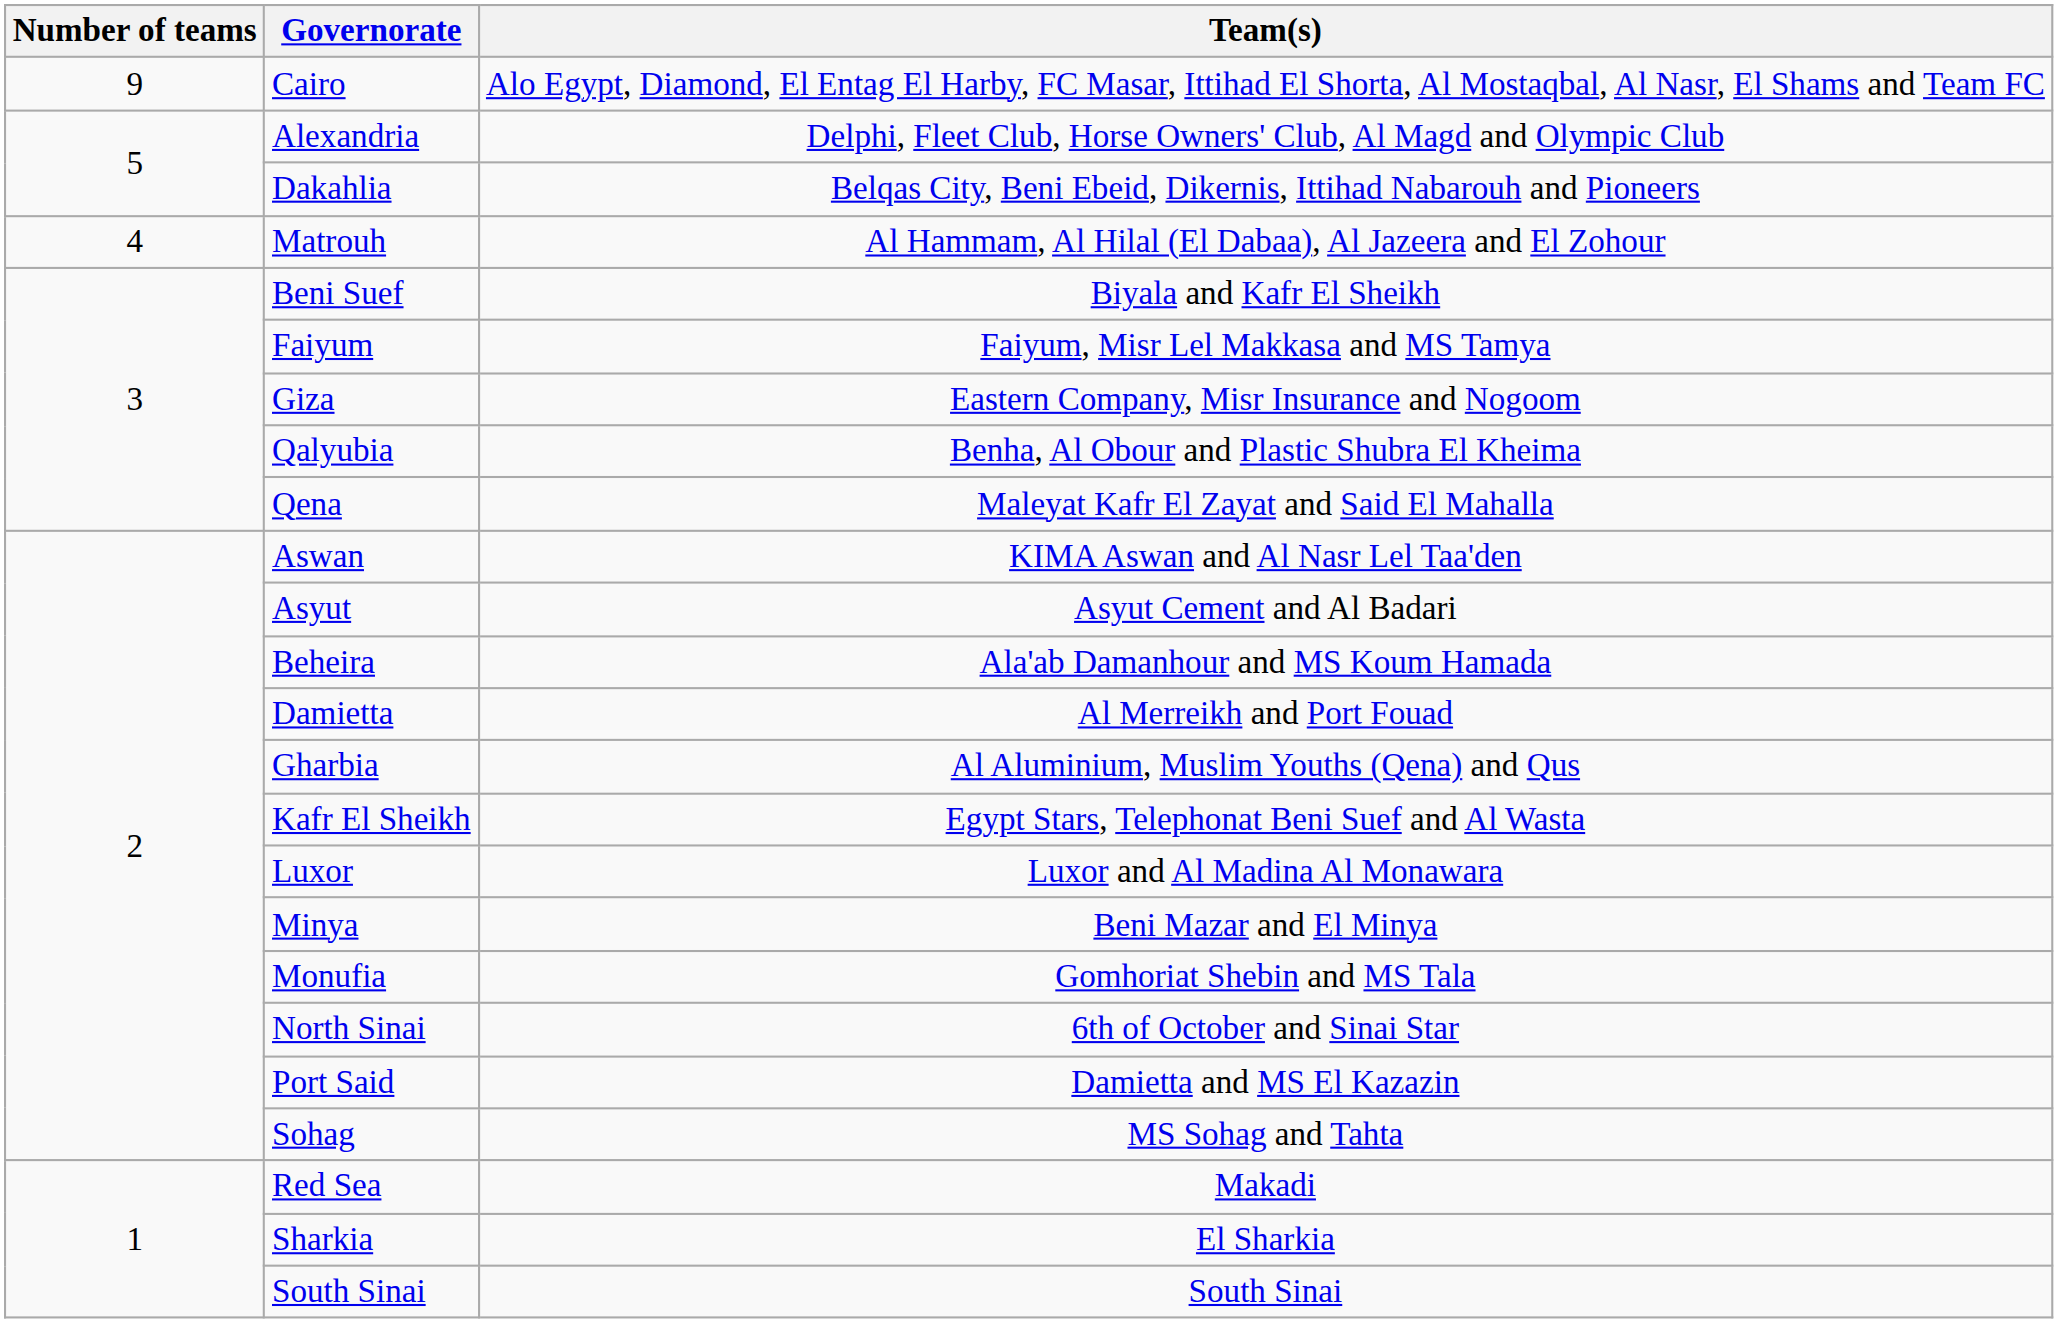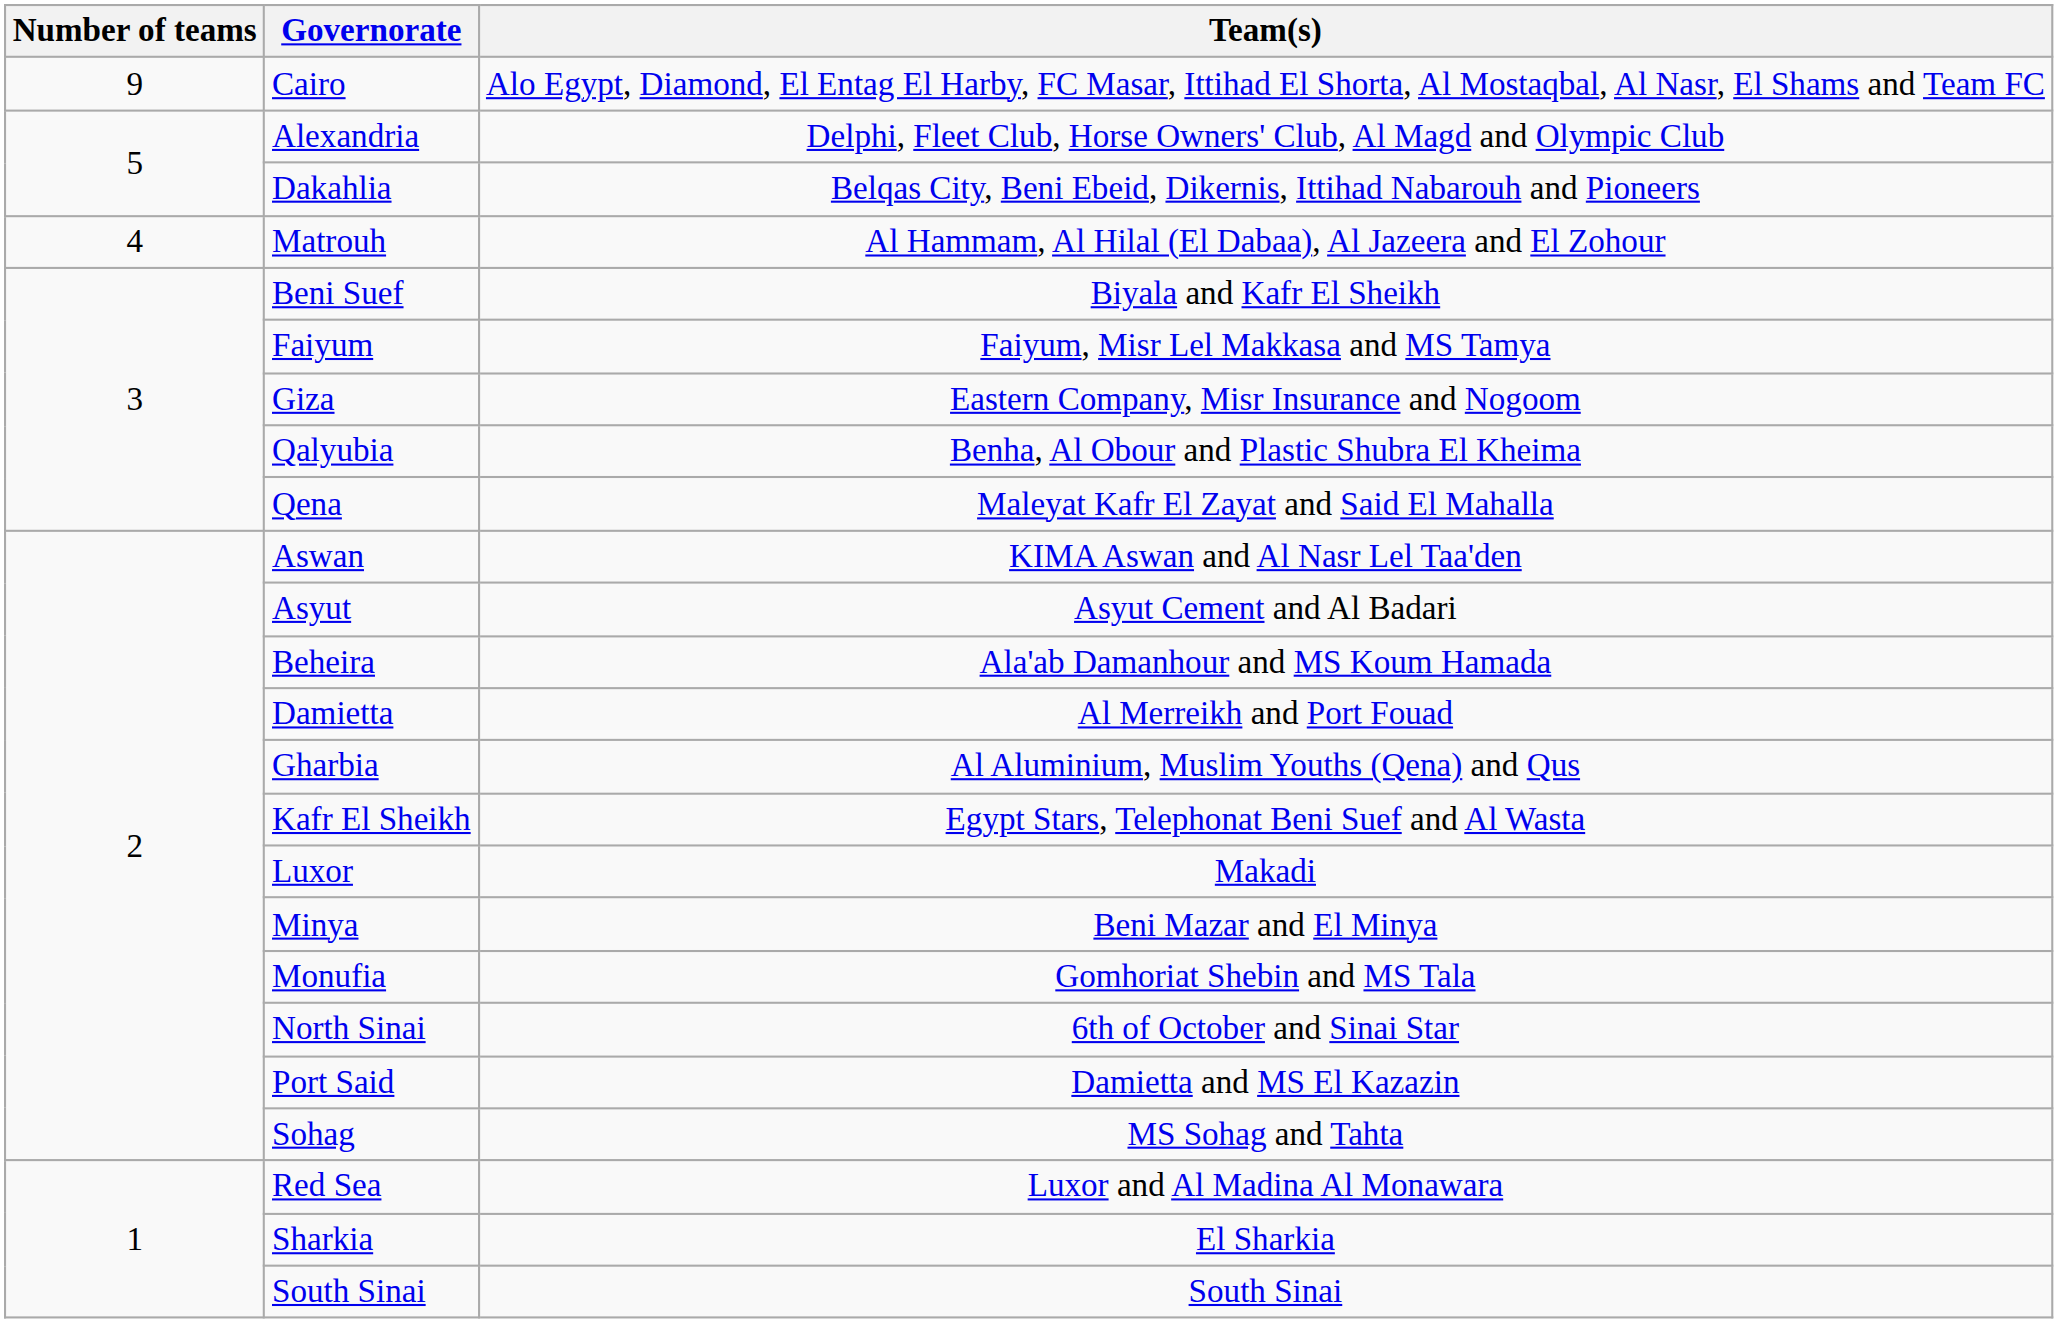 <table class="wikitable" style="text-align:center">
 <tr>
 <th>Number of teams</th>
 <th><a href='#'>Governorate</a></th>
 <th>Team(s)</th>
 </tr>
 <tr>
 <td>9</td>
 <td align=left> <a href='#'>Cairo</a></td>
 <td><a href='#'>Alo Egypt</a>, <a href='#'>Diamond</a>, <a href='#'>El Entag El Harby</a>, <a href='#'>FC Masar</a>, <a href='#'>Ittihad El Shorta</a>, <a href='#'>Al Mostaqbal</a>, <a href='#'>Al Nasr</a>, <a href='#'>El Shams</a> and <a href='#'>Team FC</a></td>
 </tr>
 <tr>
 <td rowspan=2>5</td>
 <td align=left> <a href='#'>Alexandria</a></td>
 <td><a href='#'>Delphi</a>, <a href='#'>Fleet Club</a>, <a href='#'>Horse Owners' Club</a>, <a href='#'>Al Magd</a> and <a href='#'>Olympic Club</a></td>
 </tr>
 <tr>
 <td align=left> <a href='#'>Dakahlia</a></td>
 <td><a href='#'>Belqas City</a>, <a href='#'>Beni Ebeid</a>, <a href='#'>Dikernis</a>, <a href='#'>Ittihad Nabarouh</a> and <a href='#'>Pioneers</a></td>
 </tr>
 <tr>
 <td>4</td>
 <td align=left> <a href='#'>Matrouh</a></td>
 <td><a href='#'>Al Hammam</a>, <a href='#'>Al Hilal (El Dabaa)</a>, <a href='#'>Al Jazeera</a> and <a href='#'>El Zohour</a></td>
 </tr>
 <tr>
 <td rowspan=5>3</td>
 <td align=left> <a href='#'>Beni Suef</a></td>
 <td><a href='#'>Biyala</a> and <a href='#'>Kafr El Sheikh</a></td>
 </tr>
 <tr>
 <td align=left> <a href='#'>Faiyum</a></td>
 <td><a href='#'>Faiyum</a>, <a href='#'>Misr Lel Makkasa</a> and <a href='#'>MS Tamya</a></td>
 </tr>
 <tr>
 <td align=left> <a href='#'>Giza</a></td>
 <td><a href='#'>Eastern Company</a>, <a href='#'>Misr Insurance</a> and <a href='#'>Nogoom</a></td>
 </tr>
 <tr>
 <td align=left> <a href='#'>Qalyubia</a></td>
 <td><a href='#'>Benha</a>, <a href='#'>Al Obour</a> and <a href='#'>Plastic Shubra El Kheima</a></td>
 </tr>
 <tr>
 <td align=left> <a href='#'>Qena</a></td>
 <td><a href='#'>Maleyat Kafr El Zayat</a> and <a href='#'>Said El Mahalla</a></td>
 </tr>
 <tr>
 <td rowspan=12>2</td>
 <td align=left> <a href='#'>Aswan</a></td>
 <td><a href='#'>KIMA Aswan</a> and <a href='#'>Al Nasr Lel Taa'den</a></td>
 </tr>
 <tr>
 <td align=left> <a href='#'>Asyut</a></td>
 <td><a href='#'>Asyut Cement</a> and Al Badari</td>
 </tr>
 <tr>
 <td align=left> <a href='#'>Beheira</a></td>
 <td><a href='#'>Ala'ab Damanhour</a> and <a href='#'>MS Koum Hamada</a></td>
 </tr>
 <tr>
 <td align=left> <a href='#'>Damietta</a></td>
 <td><a href='#'>Al Merreikh</a> and <a href='#'>Port Fouad</a></td>
 </tr>
 <tr>
 <td align=left> <a href='#'>Gharbia</a></td>
 <td><a href='#'>Al Aluminium</a>, <a href='#'>Muslim Youths (Qena)</a> and <a href='#'>Qus</a></td>
 </tr>
 <tr>
 <td align=left> <a href='#'>Kafr El Sheikh</a></td>
 <td><a href='#'>Egypt Stars</a>, <a href='#'>Telephonat Beni Suef</a> and <a href='#'>Al Wasta</a></td>
 </tr>
 <tr>
 <td align=left> <a href='#'>Luxor</a></td>
-<td><a href='#'>Luxor</a> and <a href='#'>Al Madina Al Monawara</a></td>
+<td><a href='#'>Makadi</a></td>
 </tr>
 <tr>
 <td align=left> <a href='#'>Minya</a></td>
 <td><a href='#'>Beni Mazar</a> and <a href='#'>El Minya</a></td>
 </tr>
 <tr>
 <td align=left> <a href='#'>Monufia</a></td>
 <td><a href='#'>Gomhoriat Shebin</a> and <a href='#'>MS Tala</a></td>
 </tr>
 <tr>
 <td align=left> <a href='#'>North Sinai</a></td>
 <td><a href='#'>6th of October</a> and <a href='#'>Sinai Star</a></td>
 </tr>
 <tr>
 <td align=left> <a href='#'>Port Said</a></td>
 <td><a href='#'>Damietta</a> and <a href='#'>MS El Kazazin</a></td>
 </tr>
 <tr>
 <td align=left> <a href='#'>Sohag</a></td>
 <td><a href='#'>MS Sohag</a> and <a href='#'>Tahta</a></td>
 </tr>
 <tr>
 <td rowspan=3>1</td>
 <td align=left> <a href='#'>Red Sea</a></td>
-<td><a href='#'>Makadi</a></td>
+<td><a href='#'>Luxor</a> and <a href='#'>Al Madina Al Monawara</a></td>
 </tr>
 <tr>
 <td align=left> <a href='#'>Sharkia</a></td>
 <td><a href='#'>El Sharkia</a></td>
 </tr>
 <tr>
 <td align=left> <a href='#'>South Sinai</a></td>
 <td><a href='#'>South Sinai</a></td>
 </tr>
 </table>
